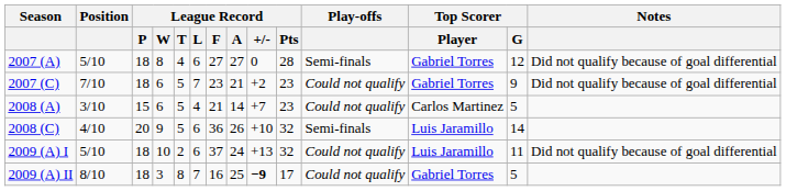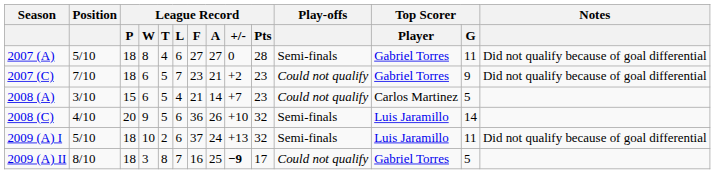 <table class="wikitable">
 <tr>
 <th>Season</th>
 <th>Position</th>
 <th colspan=8>League Record</th>
 <th>Play-offs</th>
 <th colspan=2>Top Scorer</th>
 <th>Notes</th>
 </tr>
 <tr>
 <th></th>
 <th></th>
 <th><strong>P</strong></th>
 <th><strong>W</strong></th>
 <th><strong>T</strong></th>
 <th><strong>L</strong></th>
 <th><strong>F</strong></th>
 <th><strong>A</strong></th>
 <th><strong>+/-</strong></th>
 <th><strong>Pts</strong></th>
 <th></th>
 <th>Player</th>
 <th>G</th>
 <th></th>
 </tr>
 <tr>
 <td><a href='#'>2007 (A)</a></td>
 <td>5/10</td>
 <td>18</td>
 <td>8</td>
 <td>4</td>
 <td>6</td>
 <td>27</td>
 <td>27</td>
 <td>0</td>
 <td>28</td>
 <td>Semi-finals</td>
 <td><a href='#'>Gabriel Torres</a></td>
-<td>12</td>
+<td>11</td>
 <td>Did not qualify because of goal differential</td>
 </tr>
 <tr>
 <td><a href='#'>2007 (C)</a></td>
 <td>7/10</td>
 <td>18</td>
 <td>6</td>
 <td>5</td>
 <td>7</td>
 <td>23</td>
 <td>21</td>
 <td>+2</td>
 <td>23</td>
 <td><em>Could not qualify</em></td>
 <td><a href='#'>Gabriel Torres</a></td>
 <td>9</td>
 <td>Did not qualify because of goal differential</td>
 </tr>
 <tr>
 <td><a href='#'>2008 (A)</a></td>
 <td>3/10</td>
 <td>15</td>
 <td>6</td>
 <td>5</td>
 <td>4</td>
 <td>21</td>
 <td>14</td>
 <td>+7</td>
 <td>23</td>
 <td><em>Could not qualify</em></td>
 <td>Carlos Martinez</td>
 <td>5</td>
 <td></td>
 </tr>
 <tr>
 <td><a href='#'>2008 (C)</a></td>
 <td>4/10</td>
 <td>20</td>
 <td>9</td>
 <td>5</td>
 <td>6</td>
 <td>36</td>
 <td>26</td>
 <td>+10</td>
 <td>32</td>
 <td>Semi-finals</td>
 <td><a href='#'>Luis Jaramillo</a></td>
 <td>14</td>
 <td></td>
 </tr>
 <tr>
 <td><a href='#'>2009 (A) I</a></td>
 <td>5/10</td>
 <td>18</td>
 <td>10</td>
 <td>2</td>
 <td>6</td>
 <td>37</td>
 <td>24</td>
 <td>+13</td>
 <td>32</td>
-<td><em>Could not qualify</em></td>
+<td>Semi-finals</td>
 <td><a href='#'>Luis Jaramillo</a></td>
 <td>11</td>
 <td>Did not qualify because of goal differential</td>
 </tr>
 <tr>
 <td><a href='#'>2009 (A) II</a></td>
 <td>8/10</td>
 <td>18</td>
 <td>3</td>
 <td>8</td>
 <td>7</td>
 <td>16</td>
 <td>25</td>
 <td><strong>−9</strong></td>
 <td>17</td>
 <td><em>Could not qualify</em></td>
 <td><a href='#'>Gabriel Torres</a></td>
 <td>5</td>
 <td></td>
 </tr>
 </table>
